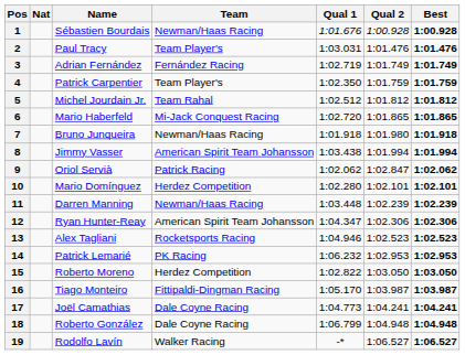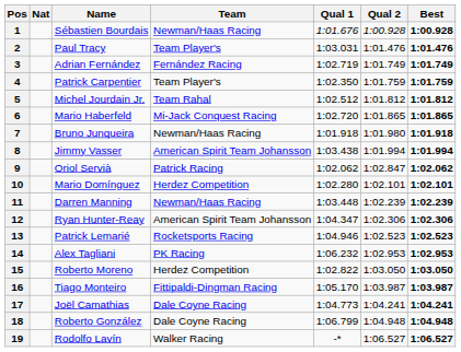 <table class="wikitable" style="font-size: 95%;">
 <tr>
 <th>Pos</th>
 <th>Nat</th>
 <th>Name</th>
 <th>Team</th>
 <th>Qual 1</th>
 <th>Qual 2</th>
 <th>Best</th>
 </tr>
 <tr>
 <th>1</th>
 <td></td>
 <td><a href='#'>Sébastien Bourdais</a></td>
 <td><a href='#'>Newman/Haas Racing</a></td>
 <td><em>1:01.676</em></td>
 <td><em>1:00.928</em></td>
 <td><strong>1:00.928</strong></td>
 </tr>
 <tr>
 <th>2</th>
 <td></td>
 <td><a href='#'>Paul Tracy</a></td>
 <td><a href='#'>Team Player's</a></td>
 <td>1:03.031</td>
 <td>1:01.476</td>
 <td><strong>1:01.476</strong></td>
 </tr>
 <tr>
 <th>3</th>
 <td></td>
 <td><a href='#'>Adrian Fernández</a></td>
 <td><a href='#'>Fernández Racing</a></td>
 <td>1:02.719</td>
 <td>1:01.749</td>
 <td><strong>1:01.749</strong></td>
 </tr>
 <tr>
 <th>4</th>
 <td></td>
 <td><a href='#'>Patrick Carpentier</a></td>
 <td>Team Player's</td>
 <td>1:02.350</td>
 <td>1:01.759</td>
 <td><strong>1:01.759</strong></td>
 </tr>
 <tr>
 <th>5</th>
 <td></td>
 <td><a href='#'>Michel Jourdain Jr.</a></td>
 <td><a href='#'>Team Rahal</a></td>
 <td>1:02.512</td>
 <td>1:01.812</td>
 <td><strong>1:01.812</strong></td>
 </tr>
 <tr>
 <th>6</th>
 <td></td>
 <td><a href='#'>Mario Haberfeld</a></td>
 <td><a href='#'>Mi-Jack Conquest Racing</a></td>
 <td>1:02.720</td>
 <td>1:01.865</td>
 <td><strong>1:01.865</strong></td>
 </tr>
 <tr>
 <th>7</th>
 <td></td>
 <td><a href='#'>Bruno Junqueira</a></td>
 <td>Newman/Haas Racing</td>
 <td>1:01.918</td>
 <td>1:01.980</td>
 <td><strong>1:01.918</strong></td>
 </tr>
 <tr>
 <th>8</th>
 <td></td>
 <td><a href='#'>Jimmy Vasser</a></td>
 <td><a href='#'>American Spirit Team Johansson</a></td>
 <td>1:03.438</td>
 <td>1:01.994</td>
 <td><strong>1:01.994</strong></td>
 </tr>
 <tr>
 <th>9</th>
 <td></td>
 <td><a href='#'>Oriol Servià</a></td>
 <td><a href='#'>Patrick Racing</a></td>
 <td>1:02.062</td>
 <td>1:02.847</td>
 <td><strong>1:02.062</strong></td>
 </tr>
 <tr>
 <th>10</th>
 <td></td>
 <td><a href='#'>Mario Domínguez</a></td>
 <td><a href='#'>Herdez Competition</a></td>
 <td>1:02.280</td>
 <td>1:02.101</td>
 <td><strong>1:02.101</strong></td>
 </tr>
 <tr>
 <th>11</th>
 <td></td>
 <td><a href='#'>Darren Manning</a></td>
 <td><a href='#'>Newman/Haas Racing</a></td>
 <td>1:03.448</td>
 <td>1:02.239</td>
 <td><strong>1:02.239</strong></td>
 </tr>
 <tr>
 <th>12</th>
 <td></td>
 <td><a href='#'>Ryan Hunter-Reay</a></td>
 <td>American Spirit Team Johansson</td>
 <td>1:04.347</td>
 <td>1:02.306</td>
 <td><strong>1:02.306</strong></td>
 </tr>
 <tr>
 <th>13</th>
 <td></td>
-<td><a href='#'>Alex Tagliani</a></td>
+<td><a href='#'>Patrick Lemarié</a></td>
 <td><a href='#'>Rocketsports Racing</a></td>
 <td>1:04.946</td>
 <td>1:02.523</td>
 <td><strong>1:02.523</strong></td>
 </tr>
 <tr>
 <th>14</th>
 <td></td>
-<td><a href='#'>Patrick Lemarié</a></td>
+<td><a href='#'>Alex Tagliani</a></td>
 <td><a href='#'>PK Racing</a></td>
 <td>1:06.232</td>
 <td>1:02.953</td>
 <td><strong>1:02.953</strong></td>
 </tr>
 <tr>
 <th>15</th>
 <td></td>
 <td><a href='#'>Roberto Moreno</a></td>
 <td>Herdez Competition</td>
 <td>1:02.822</td>
 <td>1:03.050</td>
 <td><strong>1:03.050</strong></td>
 </tr>
 <tr>
 <th>16</th>
 <td></td>
 <td><a href='#'>Tiago Monteiro</a></td>
 <td><a href='#'>Fittipaldi-Dingman Racing</a></td>
 <td>1:05.170</td>
 <td>1:03.987</td>
 <td><strong>1:03.987</strong></td>
 </tr>
 <tr>
 <th>17</th>
 <td></td>
 <td><a href='#'>Joël Camathias</a></td>
 <td><a href='#'>Dale Coyne Racing</a></td>
 <td>1:04.773</td>
 <td>1:04.241</td>
 <td><strong>1:04.241</strong></td>
 </tr>
 <tr>
 <th>18</th>
 <td></td>
 <td><a href='#'>Roberto González</a></td>
 <td>Dale Coyne Racing</td>
 <td>1:06.799</td>
 <td>1:04.948</td>
 <td><strong>1:04.948</strong></td>
 </tr>
 <tr>
 <th>19</th>
 <td></td>
 <td><a href='#'>Rodolfo Lavín</a></td>
 <td>Walker Racing</td>
 <td align=center>-*</td>
 <td>1:06.527</td>
 <td><strong>1:06.527</strong></td>
 </tr>
 </table>
